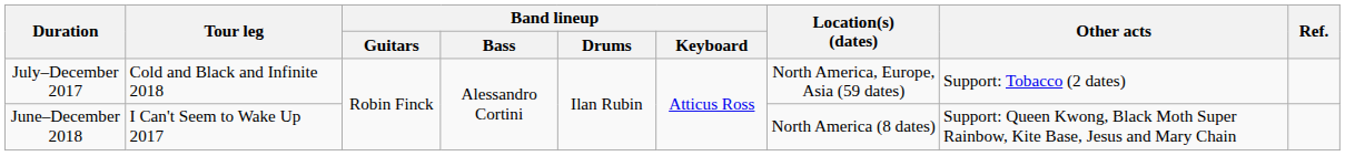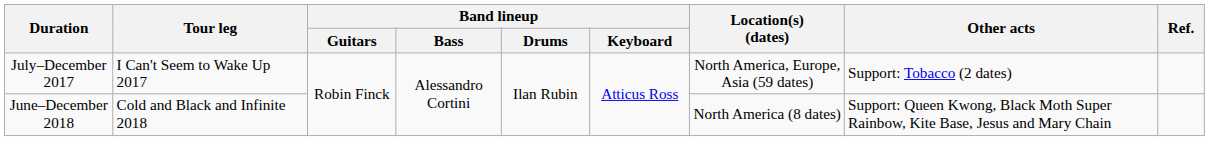 <table class="wikitable" style="width:100%">
 <tr>
 <th width="75" rowspan="2">Duration</th>
 <th width="140" rowspan="2">Tour leg</th>
 <th colspan="4">Band lineup</th>
 <th width="110" rowspan="2">Location(s)<br>(dates)</th>
 <th width="230" rowspan="2">Other acts</th>
 <th width="15" rowspan="2">Ref.</th>
 </tr>
 <tr>
 <th width="60">Guitars</th>
 <th width="60">Bass</th>
 <th width="60">Drums</th>
 <th width="60">Keyboard</th>
 </tr>
 <tr>
 <td align="center">July–December 2017</td>
-<td>Cold and Black and Infinite 2018</td>
+<td>I Can't Seem to Wake Up 2017</td>
 <td align="center" rowspan="2">Robin Finck</td>
 <td align="center" rowspan="2">Alessandro Cortini</td>
 <td align="center" rowspan="2">Ilan Rubin</td>
 <td align="center" rowspan="2"><a href='#'>Atticus Ross</a></td>
 <td align="center">North America, Europe, Asia (59 dates)</td>
 <td>Support:  <a href='#'>Tobacco</a> (2 dates)</td>
 <td></td>
 </tr>
 <tr>
 <td align="center">June–December 2018</td>
-<td>I Can't Seem to Wake Up 2017</td>
+<td>Cold and Black and Infinite 2018</td>
 <td align="center">North America (8 dates)</td>
 <td>Support: Queen Kwong, Black Moth Super Rainbow, Kite Base, Jesus and Mary Chain</td>
 <td></td>
 </tr>
 </table>
